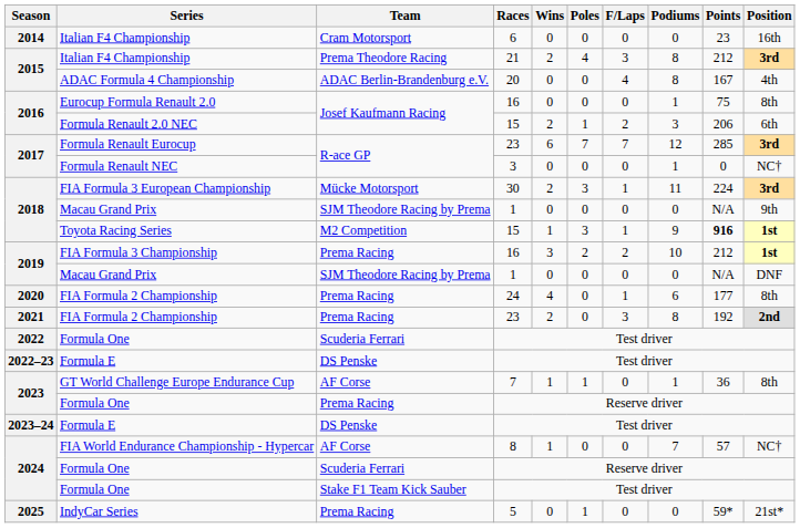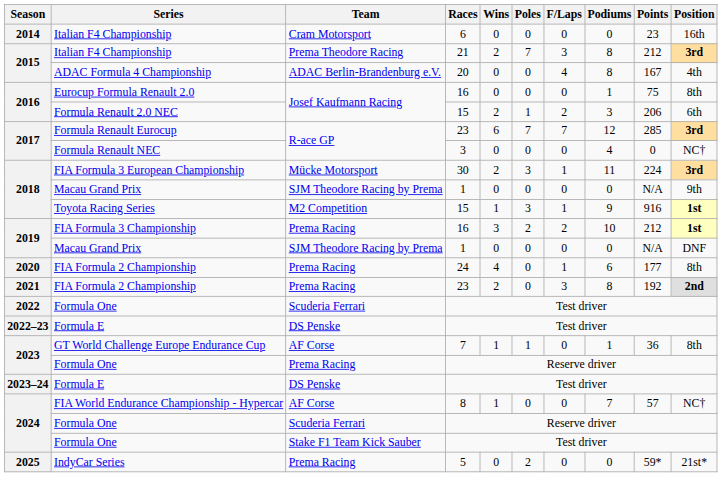 <table class="wikitable" style="font-size: 90%; text-align:center">
 <tr>
 <th>Season</th>
 <th>Series</th>
 <th>Team</th>
 <th>Races</th>
 <th>Wins</th>
 <th>Poles</th>
 <th>F/Laps</th>
 <th>Podiums</th>
 <th>Points</th>
 <th>Position</th>
 </tr>
 <tr>
 <th>2014</th>
 <td align=left><a href='#'>Italian F4 Championship</a></td>
 <td align=left><a href='#'>Cram Motorsport</a></td>
 <td>6</td>
 <td>0</td>
 <td>0</td>
 <td>0</td>
 <td>0</td>
 <td>23</td>
 <td>16th</td>
 </tr>
 <tr>
 <th rowspan=2>2015</th>
 <td align=left><a href='#'>Italian F4 Championship</a></td>
 <td align=left><a href='#'>Prema Theodore Racing</a></td>
 <td>21</td>
 <td>2</td>
-<td>4</td>
+<td>7</td>
 <td>3</td>
 <td>8</td>
 <td>212</td>
 <td style="background:#FFDF9F;"><strong>3rd</strong></td>
 </tr>
 <tr>
 <td align=left><a href='#'>ADAC Formula 4 Championship</a></td>
 <td align=left><a href='#'>ADAC Berlin-Brandenburg e.V.</a></td>
 <td>20</td>
 <td>0</td>
 <td>0</td>
 <td>4</td>
 <td>8</td>
 <td>167</td>
 <td>4th</td>
 </tr>
 <tr>
 <th rowspan=2>2016</th>
 <td align=left><a href='#'>Eurocup Formula Renault 2.0</a></td>
 <td align=left rowspan=2><a href='#'>Josef Kaufmann Racing</a></td>
 <td>16</td>
 <td>0</td>
 <td>0</td>
 <td>0</td>
 <td>1</td>
 <td>75</td>
 <td>8th</td>
 </tr>
 <tr>
 <td align=left><a href='#'>Formula Renault 2.0 NEC</a></td>
 <td>15</td>
 <td>2</td>
 <td>1</td>
 <td>2</td>
 <td>3</td>
 <td>206</td>
 <td>6th</td>
 </tr>
 <tr>
 <th rowspan=2>2017</th>
 <td align=left><a href='#'>Formula Renault Eurocup</a></td>
 <td align=left rowspan=2><a href='#'>R-ace GP</a></td>
 <td>23</td>
 <td>6</td>
 <td>7</td>
 <td>7</td>
 <td>12</td>
 <td>285</td>
 <td style="background:#FFDF9F;"><strong>3rd</strong></td>
 </tr>
 <tr>
 <td align=left><a href='#'>Formula Renault NEC</a></td>
 <td>3</td>
 <td>0</td>
 <td>0</td>
 <td>0</td>
-<td>1</td>
+<td>4</td>
 <td>0</td>
 <td>NC†</td>
 </tr>
 <tr>
 <th rowspan=3>2018</th>
 <td align=left><a href='#'>FIA Formula 3 European Championship</a></td>
 <td align=left><a href='#'>Mücke Motorsport</a></td>
 <td>30</td>
 <td>2</td>
 <td>3</td>
 <td>1</td>
 <td>11</td>
 <td>224</td>
 <td style="background:#FFDF9F;"><strong>3rd</strong></td>
 </tr>
 <tr>
 <td align=left><a href='#'>Macau Grand Prix</a></td>
 <td align=left><a href='#'>SJM Theodore Racing by Prema</a></td>
 <td>1</td>
 <td>0</td>
 <td>0</td>
 <td>0</td>
 <td>0</td>
 <td>N/A</td>
 <td>9th</td>
 </tr>
 <tr>
 <td align=left><a href='#'>Toyota Racing Series</a></td>
 <td align=left><a href='#'>M2 Competition</a></td>
 <td>15</td>
 <td>1</td>
 <td>3</td>
 <td>1</td>
 <td>9</td>
-<td><strong>916</strong></td>
+<td>916</td>
 <td style="background:#FFFFBF;"><strong>1st</strong></td>
 </tr>
 <tr>
 <th rowspan=2>2019</th>
 <td align=left><a href='#'>FIA Formula 3 Championship</a></td>
 <td align=left><a href='#'>Prema Racing</a></td>
 <td>16</td>
 <td>3</td>
 <td>2</td>
 <td>2</td>
 <td>10</td>
 <td>212</td>
 <td style="background:#FFFFBF;"><strong>1st</strong></td>
 </tr>
 <tr>
 <td align=left><a href='#'>Macau Grand Prix</a></td>
 <td align=left><a href='#'>SJM Theodore Racing by Prema</a></td>
 <td>1</td>
 <td>0</td>
 <td>0</td>
 <td>0</td>
 <td>0</td>
 <td>N/A</td>
 <td>DNF</td>
 </tr>
 <tr>
 <th>2020</th>
 <td align=left><a href='#'>FIA Formula 2 Championship</a></td>
 <td align=left><a href='#'>Prema Racing</a></td>
 <td>24</td>
 <td>4</td>
 <td>0</td>
 <td>1</td>
 <td>6</td>
 <td>177</td>
 <td>8th</td>
 </tr>
 <tr>
 <th>2021</th>
 <td align="left"><a href='#'>FIA Formula 2 Championship</a></td>
 <td align="left"><a href='#'>Prema Racing</a></td>
 <td>23</td>
 <td>2</td>
 <td>0</td>
 <td>3</td>
 <td>8</td>
 <td>192</td>
 <td style="background:#DFDFDF;"><strong>2nd</strong></td>
 </tr>
 <tr>
 <th>2022</th>
 <td align="left"><a href='#'>Formula One</a></td>
 <td align="left"><a href='#'>Scuderia Ferrari</a></td>
 <td colspan=7>Test driver</td>
 </tr>
 <tr>
 <th>2022–23</th>
 <td align=left><a href='#'>Formula E</a></td>
 <td align=left><a href='#'>DS Penske</a></td>
 <td colspan="7">Test driver</td>
 </tr>
 <tr>
 <th rowspan=2>2023</th>
 <td align="left"><a href='#'>GT World Challenge Europe Endurance Cup</a></td>
 <td align="left"><a href='#'>AF Corse</a></td>
 <td>7</td>
 <td>1</td>
 <td>1</td>
 <td>0</td>
 <td>1</td>
 <td>36</td>
 <td>8th</td>
 </tr>
 <tr>
 <td align="left"><a href='#'>Formula One</a></td>
 <td align="left"><a href='#'>Prema Racing</a></td>
 <td colspan=7>Reserve driver</td>
 </tr>
 <tr>
 <th>2023–24</th>
 <td align=left><a href='#'>Formula E</a></td>
 <td align=left><a href='#'>DS Penske</a></td>
 <td colspan="7">Test driver</td>
 </tr>
 <tr>
 <th rowspan=3>2024</th>
 <td align=left><a href='#'>FIA World Endurance Championship - Hypercar</a></td>
 <td align=left><a href='#'>AF Corse</a></td>
 <td>8</td>
 <td>1</td>
 <td>0</td>
 <td>0</td>
 <td>7</td>
 <td>57</td>
 <td>NC†</td>
 </tr>
 <tr>
 <td align="left"><a href='#'>Formula One</a></td>
 <td align="left"><a href='#'>Scuderia Ferrari</a></td>
 <td colspan=7>Reserve driver</td>
 </tr>
 <tr>
 <td align="left"><a href='#'>Formula One</a></td>
 <td align="left"><a href='#'>Stake F1 Team Kick Sauber</a></td>
 <td colspan=7>Test driver</td>
 </tr>
 <tr>
 <th>2025</th>
 <td align="left"><a href='#'>IndyCar Series</a></td>
 <td align="left"><a href='#'>Prema Racing</a></td>
 <td>5</td>
 <td>0</td>
-<td>1</td>
+<td>2</td>
 <td>0</td>
 <td>0</td>
 <td>59*</td>
 <td>21st*</td>
 </tr>
 </table>
